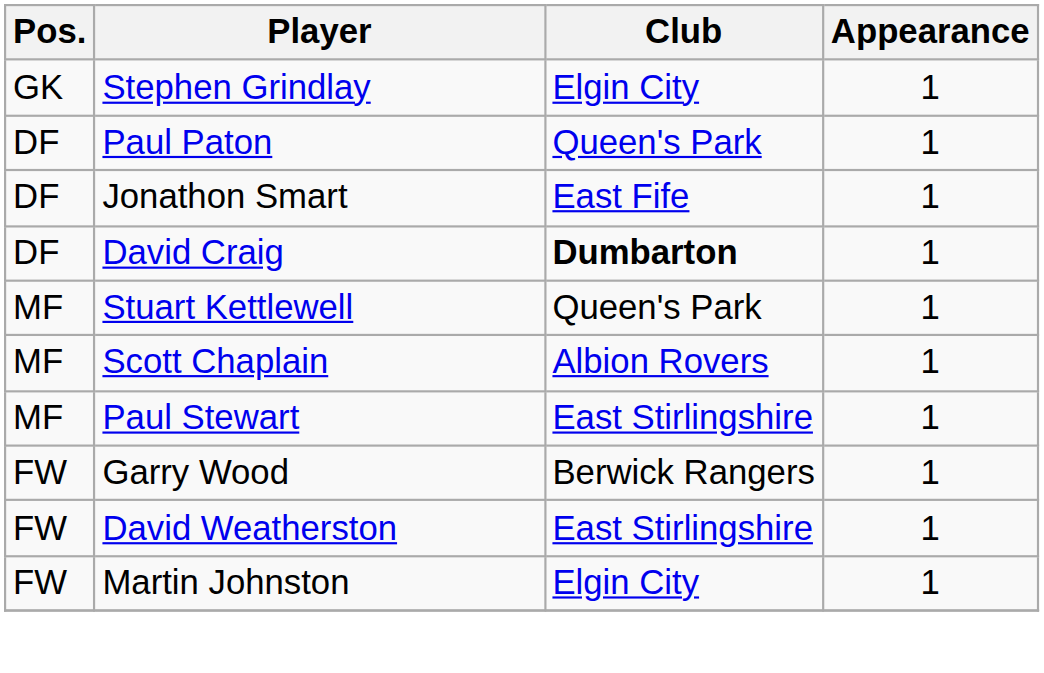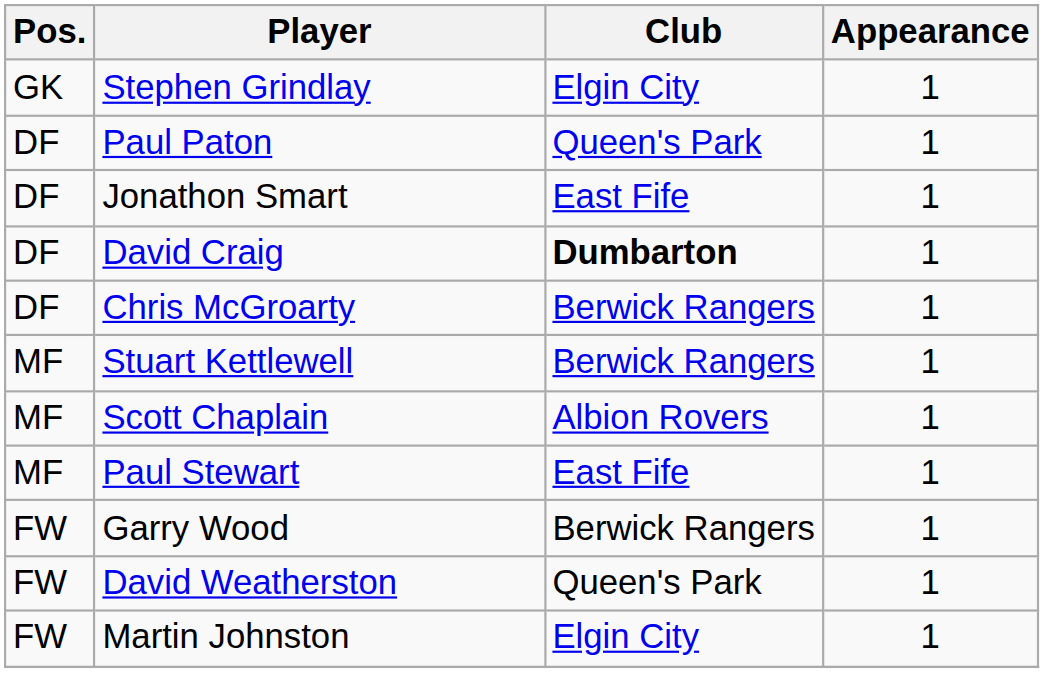 <table class="wikitable">
 <tr>
 <th>Pos.</th>
 <th>Player</th>
 <th>Club</th>
 <th>Appearance</th>
 </tr>
 <tr>
 <td>GK</td>
 <td style="width:200px;"><a href='#'>Stephen Grindlay</a></td>
 <td><a href='#'>Elgin City</a></td>
 <td align="center">1</td>
 </tr>
 <tr>
 <td>DF</td>
 <td><a href='#'>Paul Paton</a></td>
 <td><a href='#'>Queen's Park</a></td>
 <td align="center">1</td>
 </tr>
 <tr>
 <td>DF</td>
 <td>Jonathon Smart</td>
 <td><a href='#'>East Fife</a></td>
 <td align="center">1</td>
 </tr>
 <tr>
 <td>DF</td>
 <td><a href='#'>David Craig</a></td>
 <td><strong>Dumbarton</strong></td>
 <td align="center">1</td>
 </tr>
 <tr>
+<td>DF</td>
+<td><a href='#'>Chris McGroarty</a></td>
+<td><a href='#'>Berwick Rangers</a></td>
+<td align="center">1</td>
+</tr>
+<tr>
 <td>MF</td>
 <td><a href='#'>Stuart Kettlewell</a></td>
-<td>Queen's Park</td>
+<td><a href='#'>Berwick Rangers</a></td>
 <td align="center">1</td>
 </tr>
 <tr>
 <td>MF</td>
 <td><a href='#'>Scott Chaplain</a></td>
 <td><a href='#'>Albion Rovers</a></td>
 <td align="center">1</td>
 </tr>
 <tr>
 <td>MF</td>
 <td><a href='#'>Paul Stewart</a></td>
-<td><a href='#'>East Stirlingshire</a></td>
+<td><a href='#'>East Fife</a></td>
 <td align="center">1</td>
 </tr>
 <tr>
 <td>FW</td>
 <td>Garry Wood</td>
 <td>Berwick Rangers</td>
 <td align="center">1</td>
 </tr>
 <tr>
 <td>FW</td>
 <td><a href='#'>David Weatherston</a></td>
-<td><a href='#'>East Stirlingshire</a></td>
+<td>Queen's Park</td>
 <td align="center">1</td>
 </tr>
 <tr>
 <td>FW</td>
 <td>Martin Johnston</td>
 <td><a href='#'>Elgin City</a></td>
 <td align="center">1</td>
 </tr>
 <tr>
 </tr>
 </table>
